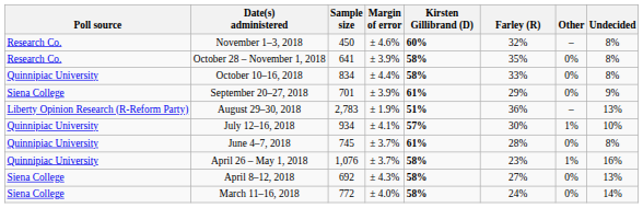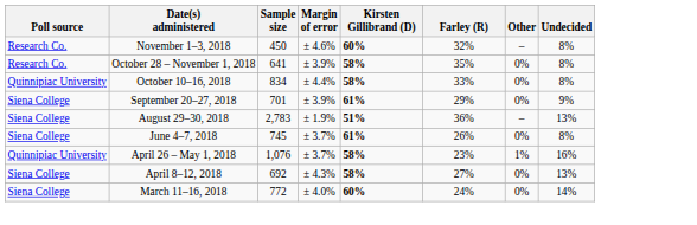 <table class="wikitable" style="font-size:90%;">
 <tr valign=bottom>
 <th>Poll source</th>
 <th>Date(s)<br>administered</th>
 <th>Sample<br>size</th>
 <th>Margin<br>of error</th>
 <th style="width:100px;">Kirsten<br>Gillibrand (D)</th>
 <th style="width:100px;"><br>Farley (R)</th>
 <th>Other</th>
 <th>Undecided</th>
 </tr>
 <tr>
 <td><a href='#'>Research Co.</a></td>
 <td align=center>November 1–3, 2018</td>
 <td align=center>450</td>
 <td align=center>± 4.6%</td>
 <td><strong>60%</strong></td>
 <td align=center>32%</td>
 <td align=center>–</td>
 <td align=center>8%</td>
 </tr>
 <tr>
 <td><a href='#'>Research Co.</a></td>
 <td align=center>October 28 – November 1, 2018</td>
 <td align=center>641</td>
 <td align=center>± 3.9%</td>
 <td><strong>58%</strong></td>
 <td align=center>35%</td>
 <td align=center>0%</td>
 <td align=center>8%</td>
 </tr>
 <tr>
 <td><a href='#'>Quinnipiac University</a></td>
 <td align=center>October 10–16, 2018</td>
 <td align=center>834</td>
 <td align=center>± 4.4%</td>
 <td><strong>58%</strong></td>
 <td align=center>33%</td>
 <td align=center>0%</td>
 <td align=center>8%</td>
 </tr>
 <tr>
 <td><a href='#'>Siena College</a></td>
 <td align=center>September 20–27, 2018</td>
 <td align=center>701</td>
 <td align=center>± 3.9%</td>
 <td><strong>61%</strong></td>
 <td align=center>29%</td>
 <td align=center>0%</td>
 <td align=center>9%</td>
 </tr>
 <tr>
-<td><a href='#'>Liberty Opinion Research (R-Reform Party)</a></td>
+<td><a href='#'>Siena College</a></td>
 <td align=center>August 29–30, 2018</td>
 <td align=center>2,783</td>
 <td align=center>± 1.9%</td>
 <td><strong>51%</strong></td>
 <td align=center>36%</td>
 <td align=center>–</td>
 <td align=center>13%</td>
 </tr>
 <tr>
-<td><a href='#'>Quinnipiac University</a></td>
-<td align=center>July 12–16, 2018</td>
-<td align=center>934</td>
-<td align=center>± 4.1%</td>
-<td><strong>57%</strong></td>
-<td align=center>30%</td>
-<td align=center>1%</td>
-<td align=center>10%</td>
-</tr>
-<tr>
-<td><a href='#'>Quinnipiac University</a></td>
+<td><a href='#'>Siena College</a></td>
 <td align=center>June 4–7, 2018</td>
 <td align=center>745</td>
 <td align=center>± 3.7%</td>
 <td><strong>61%</strong></td>
-<td align=center>28%</td>
+<td align=center>26%</td>
 <td align=center>0%</td>
 <td align=center>8%</td>
 </tr>
 <tr>
 <td><a href='#'>Quinnipiac University</a></td>
 <td align=center>April 26 – May 1, 2018</td>
 <td align=center>1,076</td>
 <td align=center>± 3.7%</td>
 <td><strong>58%</strong></td>
 <td align=center>23%</td>
 <td align=center>1%</td>
 <td align=center>16%</td>
 </tr>
 <tr>
 <td><a href='#'>Siena College</a></td>
 <td align=center>April 8–12, 2018</td>
 <td align=center>692</td>
 <td align=center>± 4.3%</td>
 <td><strong>58%</strong></td>
 <td align=center>27%</td>
 <td align=center>0%</td>
 <td align=center>13%</td>
 </tr>
 <tr>
 <td><a href='#'>Siena College</a></td>
 <td align=center>March 11–16, 2018</td>
 <td align=center>772</td>
 <td align=center>± 4.0%</td>
-<td><strong>58%</strong></td>
+<td><strong>60%</strong></td>
 <td align=center>24%</td>
 <td align=center>0%</td>
 <td align=center>14%</td>
 </tr>
 </table>
